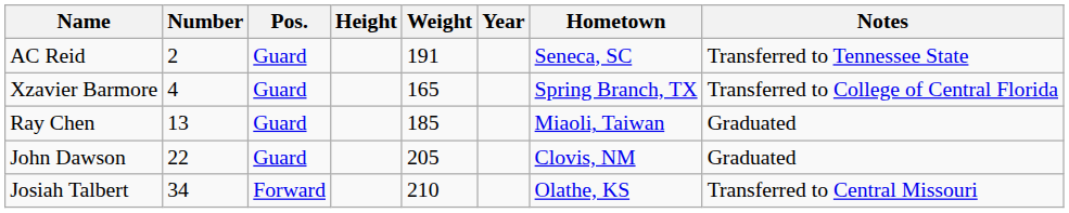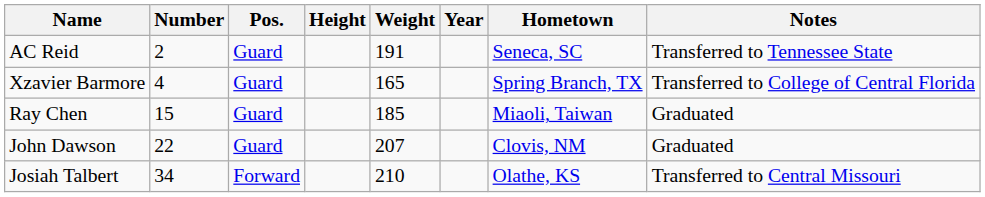 <table class="wikitable sortable" border="1">
 <tr>
 <th>Name</th>
 <th>Number</th>
 <th>Pos.</th>
 <th>Height</th>
 <th>Weight</th>
 <th>Year</th>
 <th>Hometown</th>
 <th class="unsortable">Notes</th>
 </tr>
 <tr>
 <td sortname>AC Reid</td>
 <td>2</td>
 <td><a href='#'>Guard</a></td>
 <td></td>
 <td>191</td>
 <td></td>
 <td><a href='#'>Seneca, SC</a></td>
 <td>Transferred to <a href='#'>Tennessee State</a></td>
 </tr>
 <tr>
 <td sortname>Xzavier Barmore</td>
 <td>4</td>
 <td><a href='#'>Guard</a></td>
 <td></td>
 <td>165</td>
 <td></td>
 <td><a href='#'>Spring Branch, TX</a></td>
 <td>Transferred to <a href='#'>College of Central Florida</a></td>
 </tr>
 <tr>
 <td sortname>Ray Chen</td>
-<td>13</td>
+<td>15</td>
 <td><a href='#'>Guard</a></td>
 <td></td>
 <td>185</td>
 <td></td>
 <td><a href='#'>Miaoli, Taiwan</a></td>
 <td>Graduated</td>
 </tr>
 <tr>
 <td sortname>John Dawson</td>
 <td>22</td>
 <td><a href='#'>Guard</a></td>
 <td></td>
-<td>205</td>
+<td>207</td>
 <td></td>
 <td><a href='#'>Clovis, NM</a></td>
 <td>Graduated</td>
 </tr>
 <tr>
 <td sortname>Josiah Talbert</td>
 <td>34</td>
 <td><a href='#'>Forward</a></td>
 <td></td>
 <td>210</td>
 <td></td>
 <td><a href='#'>Olathe, KS</a></td>
 <td>Transferred to <a href='#'>Central Missouri</a></td>
 </tr>
 </table>
